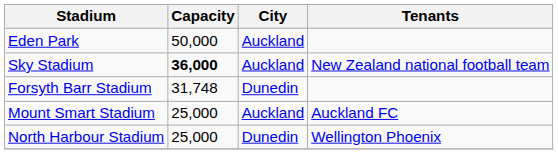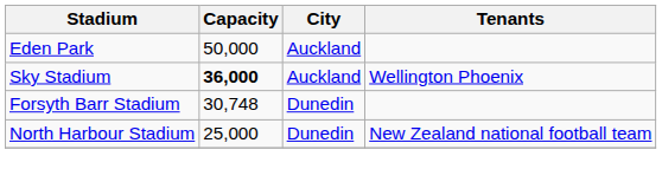 <table class="wikitable sortable">
 <tr>
 <th>Stadium</th>
 <th>Capacity</th>
 <th>City</th>
 <th>Tenants</th>
 </tr>
 <tr>
 <td><a href='#'>Eden Park</a></td>
 <td>50,000</td>
 <td><a href='#'>Auckland</a></td>
 <td></td>
 </tr>
 <tr>
 <td><a href='#'>Sky Stadium</a></td>
 <td><strong>36,000</strong></td>
 <td><a href='#'>Auckland</a></td>
-<td><a href='#'>New Zealand national football team</a></td>
+<td><a href='#'>Wellington Phoenix</a></td>
 </tr>
 <tr>
 <td><a href='#'>Forsyth Barr Stadium</a></td>
-<td>31,748</td>
+<td>30,748</td>
 <td><a href='#'>Dunedin</a></td>
 <td></td>
-</tr>
-<tr>
-<td><a href='#'>Mount Smart Stadium</a></td>
-<td>25,000</td>
-<td><a href='#'>Auckland</a></td>
-<td><a href='#'>Auckland FC</a></td>
 </tr>
 <tr>
 <td><a href='#'>North Harbour Stadium</a></td>
 <td>25,000</td>
 <td><a href='#'>Dunedin</a></td>
-<td><a href='#'>Wellington Phoenix</a></td>
+<td><a href='#'>New Zealand national football team</a></td>
 </tr>
 <tr>
 </tr>
 </table>
